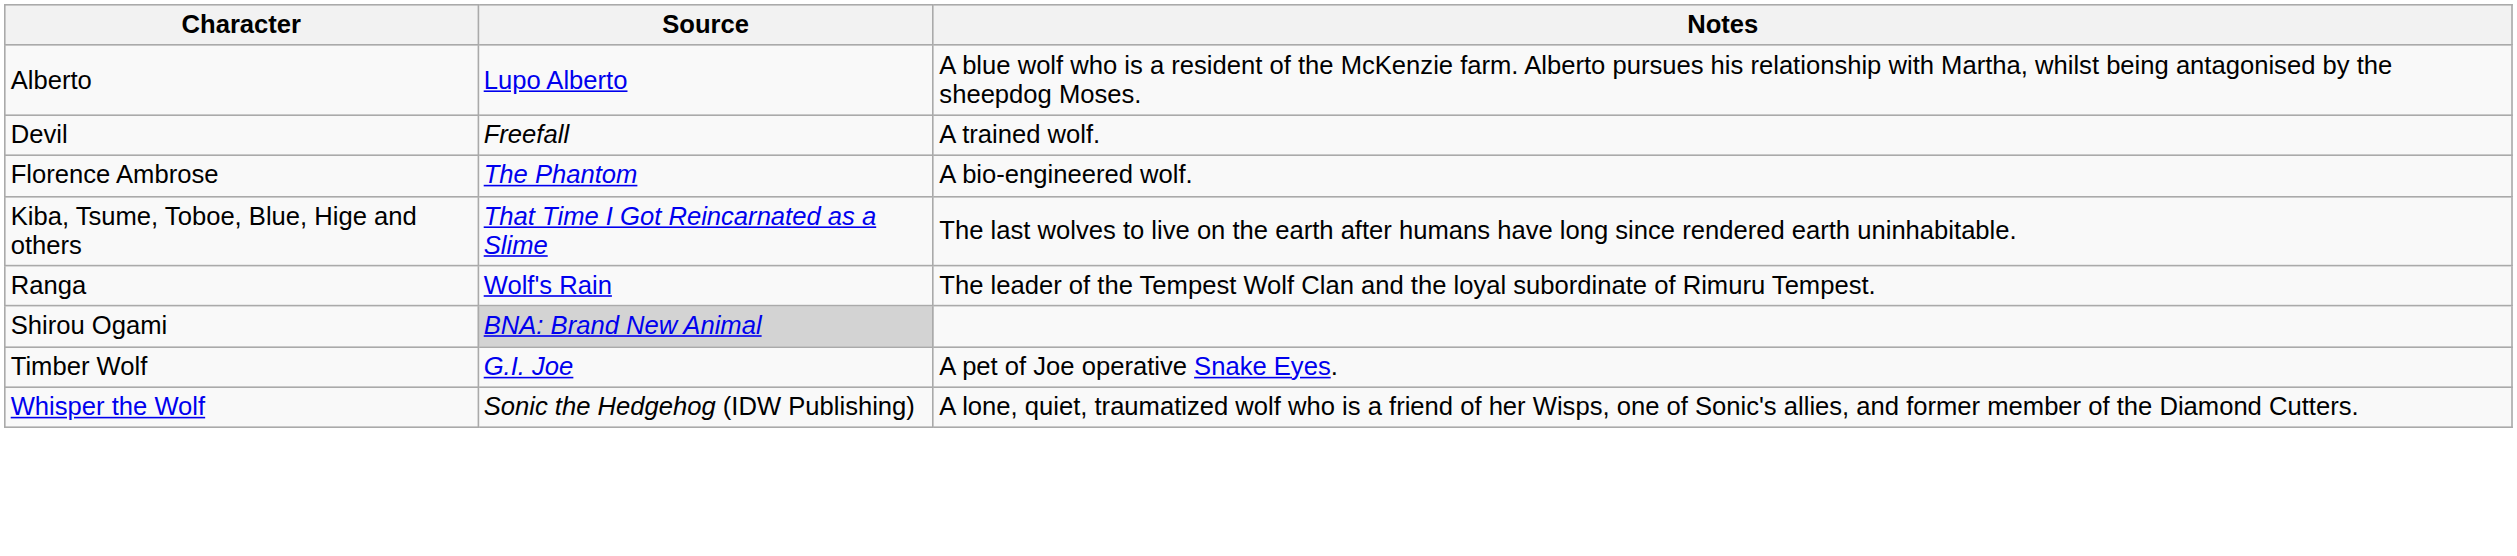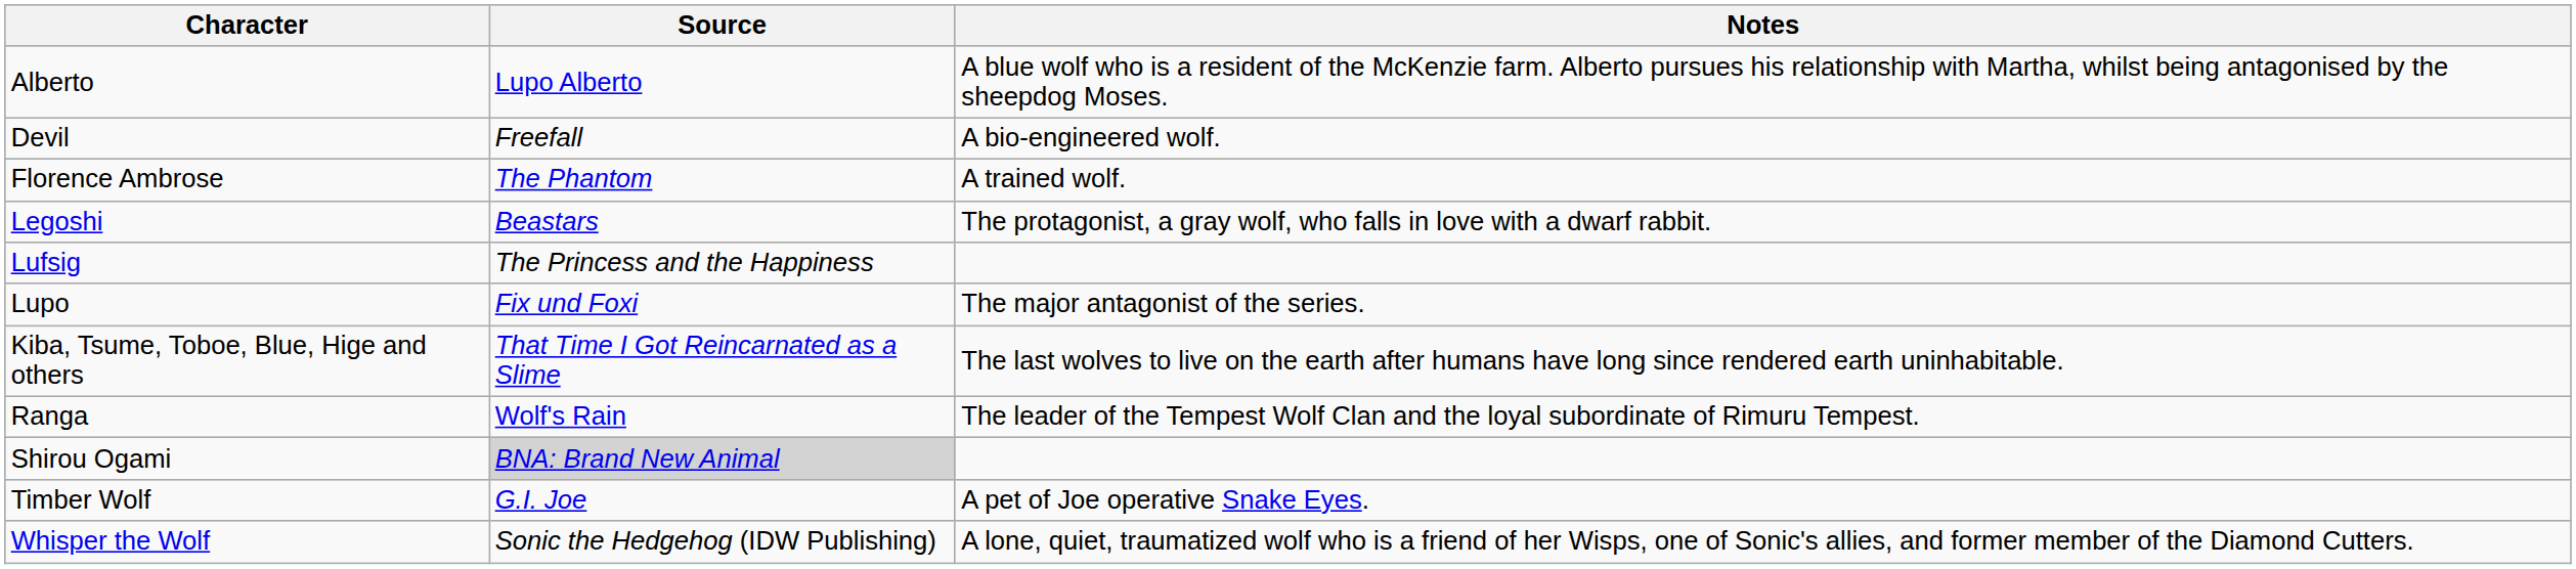 <table class="wikitable sortable">
 <tr>
 <th>Character</th>
 <th>Source</th>
 <th>Notes</th>
 </tr>
 <tr>
 <td>Alberto</td>
 <td><a href='#'>Lupo Alberto</a></td>
 <td>A blue wolf who is a resident of the McKenzie farm. Alberto pursues his relationship with Martha, whilst being antagonised by the sheepdog Moses.</td>
 </tr>
 <tr>
 <td>Devil</td>
 <td><em>Freefall</em></td>
-<td>A trained wolf.</td>
+<td>A bio-engineered wolf.</td>
 </tr>
 <tr>
 <td>Florence Ambrose</td>
 <td><em><a href='#'>The Phantom</a></em></td>
-<td>A bio-engineered wolf.</td>
+<td>A trained wolf.</td>
+</tr>
+<tr>
+<td><a href='#'>Legoshi</a></td>
+<td><em><a href='#'>Beastars</a></em></td>
+<td>The protagonist, a gray wolf, who falls in love with a dwarf rabbit.</td>
+</tr>
+<tr>
+<td><a href='#'>Lufsig</a></td>
+<td><em>The Princess and the Happiness</em></td>
+<td></td>
+</tr>
+<tr>
+<td>Lupo</td>
+<td><em><a href='#'>Fix und Foxi</a></em></td>
+<td>The major antagonist of the series.</td>
 </tr>
 <tr>
 <td>Kiba, Tsume, Toboe, Blue, Hige and others</td>
 <td><em><a href='#'>That Time I Got Reincarnated as a Slime</a></em></td>
 <td>The last wolves to live on the earth after humans have long since rendered earth uninhabitable.</td>
 </tr>
 <tr>
 <td>Ranga</td>
 <td><a href='#'>Wolf's Rain</a></td>
 <td>The leader of the Tempest Wolf Clan and the loyal subordinate of Rimuru Tempest.</td>
 </tr>
 <tr>
 <td>Shirou Ogami</td>
 <td style="background: lightgrey;"><em><a href='#'>BNA: Brand New Animal</a></em></td>
 <td></td>
 </tr>
 <tr>
 <td>Timber Wolf</td>
 <td><em><a href='#'>G.I. Joe</a></em></td>
 <td>A pet of Joe operative <a href='#'>Snake Eyes</a>.</td>
 </tr>
 <tr>
 <td><a href='#'>Whisper the Wolf</a></td>
 <td><em>Sonic the Hedgehog</em> (IDW Publishing)</td>
 <td>A lone, quiet, traumatized wolf who is a friend of her Wisps, one of Sonic's allies, and former member of the Diamond Cutters.</td>
 </tr>
 </table>
